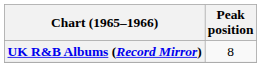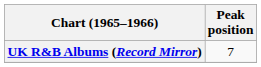 <table class="wikitable sortable plainrowheaders">
 <tr>
 <th scope="col">Chart (1965–1966)</th>
 <th scope="col">Peak<br>position</th>
 </tr>
 <tr>
 <th scope="row"><a href='#'>UK R&B Albums</a> (<em><a href='#'>Record Mirror</a></em>)</th>
-<td align="center">8</td>
+<td align="center">7</td>
 </tr>
 <tr>
 </tr>
 <tr>
 </tr>
 </table>
